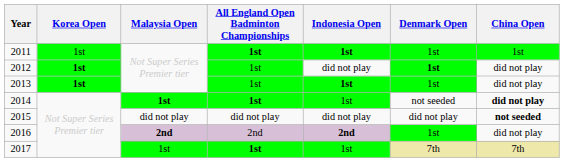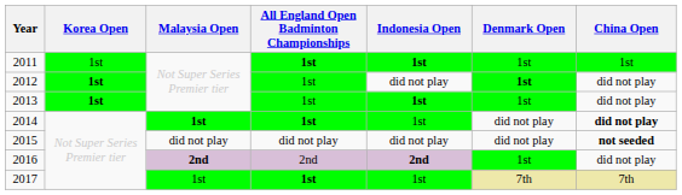 <table class=wikitable style="text-align:center">
 <tr>
 <th width=50>Year</th>
 <th width=160><a href='#'>Korea Open</a></th>
 <th width=160><a href='#'>Malaysia Open</a></th>
 <th width=160><a href='#'>All England Open Badminton Championships</a></th>
 <th width=160><a href='#'>Indonesia Open</a></th>
 <th width=160><a href='#'>Denmark Open</a></th>
 <th width=160><a href='#'>China Open</a></th>
 </tr>
 <tr>
 <td>2011</td>
 <td bgcolor=lime>1st</td>
 <td rowspan="3" style=color:#ccc><em>Not Super Series Premier tier</em></td>
 <td bgcolor=lime><strong>1st</strong></td>
 <td bgcolor=lime><strong>1st</strong></td>
 <td bgcolor=lime>1st</td>
 <td bgcolor=lime>1st</td>
 </tr>
 <tr>
 <td>2012</td>
 <td bgcolor=lime><strong>1st</strong></td>
 <td bgcolor=lime>1st</td>
 <td>did not play</td>
 <td bgcolor=lime><strong>1st</strong></td>
 <td>did not play</td>
 </tr>
 <tr>
 <td>2013</td>
 <td bgcolor=lime><strong>1st</strong></td>
 <td bgcolor=lime>1st</td>
 <td bgcolor=lime><strong>1st</strong></td>
 <td bgcolor=lime>1st</td>
 <td>did not play</td>
 </tr>
 <tr>
 <td>2014</td>
 <td rowspan="4" style=color:#ccc><em>Not Super Series Premier tier</em></td>
 <td bgcolor=lime><strong>1st</strong></td>
 <td bgcolor=lime><strong>1st</strong></td>
 <td bgcolor=lime>1st</td>
-<td>not seeded</td>
+<td>did not play</td>
 <td><strong>did not play</strong></td>
 </tr>
 <tr>
 <td>2015</td>
 <td>did not play</td>
 <td>did not play</td>
 <td>did not play</td>
 <td>did not play</td>
 <td><strong>not seeded</strong></td>
 </tr>
 <tr>
 <td>2016</td>
 <td style="background:thistle;"><strong>2nd</strong></td>
 <td style="background:thistle;">2nd</td>
 <td style="background:thistle;"><strong>2nd</strong></td>
 <td bgcolor=lime>1st</td>
 <td>did not play</td>
 </tr>
 <tr>
 <td>2017</td>
 <td bgcolor=lime>1st</td>
 <td bgcolor=lime><strong>1st</strong></td>
 <td bgcolor=lime>1st</td>
 <td bgcolor=eee8aa>7th</td>
 <td bgcolor=eee8aa>7th</td>
 </tr>
 </table>
